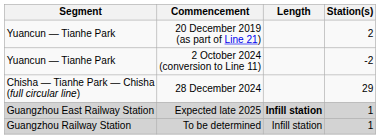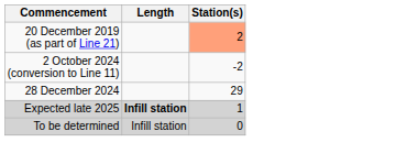 <table class="wikitable" style="border-collapse: collapse; text-align: right;">
 <tr>
-<th>Segment</th>
 <th>Commencement</th>
 <th>Length</th>
 <th>Station(s)</th>
 </tr>
 <tr>
-<td style="text-align: left;">Yuancun — Tianhe Park</td>
 <td>20 December 2019<br>(as part of <a href='#'>Line 21</a>)</td>
 <td></td>
-<td>2</td>
+<td style="background: lightsalmon;">2</td>
 </tr>
 <tr>
-<td style="text-align: left;">Yuancun — Tianhe Park</td>
 <td>2 October 2024<br>(conversion to Line 11)</td>
 <td></td>
 <td>-2</td>
 </tr>
 <tr>
-<td style="text-align: left;">Chisha — Tianhe Park — Chisha<br>(<em>full circular line</em>)</td>
 <td>28 December 2024</td>
 <td></td>
 <td>29</td>
 </tr>
 <tr bgcolor=lightgrey>
-<td style="text-align: left;">Guangzhou East Railway Station</td>
 <td>Expected late 2025</td>
 <td><strong>Infill station</strong></td>
 <td>1</td>
 </tr>
 <tr bgcolor=lightgrey>
-<td style="text-align: left;">Guangzhou Railway Station</td>
 <td>To be determined</td>
 <td>Infill station</td>
-<td>1</td>
+<td>0</td>
 </tr>
 </table>
